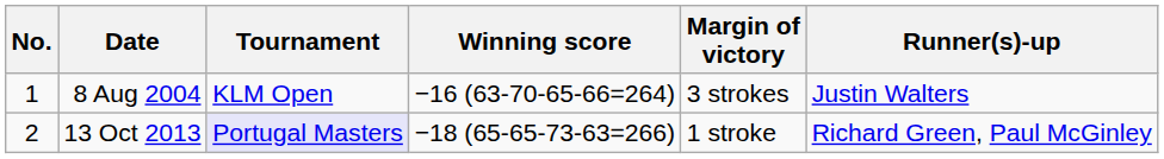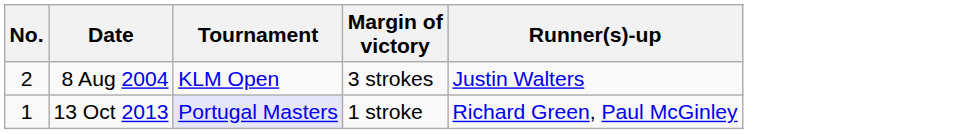 <table class="wikitable" style="font-size:95%;">
 <tr>
 <th>No.</th>
 <th>Date</th>
 <th>Tournament</th>
-<th>Winning score</th>
 <th>Margin of<br>victory</th>
 <th>Runner(s)-up</th>
 </tr>
 <tr>
-<td align=center>1</td>
+<td align=center>2</td>
 <td align=right>8 Aug <a href='#'>2004</a></td>
 <td><a href='#'>KLM Open</a></td>
-<td>−16 (63-70-65-66=264)</td>
 <td>3 strokes</td>
 <td> <a href='#'>Justin Walters</a></td>
 </tr>
 <tr>
-<td align=center>2</td>
+<td align=center>1</td>
 <td align=right>13 Oct <a href='#'>2013</a></td>
 <td style="background: lavender;"><a href='#'>Portugal Masters</a></td>
-<td>−18 (65-65-73-63=266)</td>
 <td>1 stroke</td>
 <td> <a href='#'>Richard Green</a>,  <a href='#'>Paul McGinley</a></td>
 </tr>
 </table>
